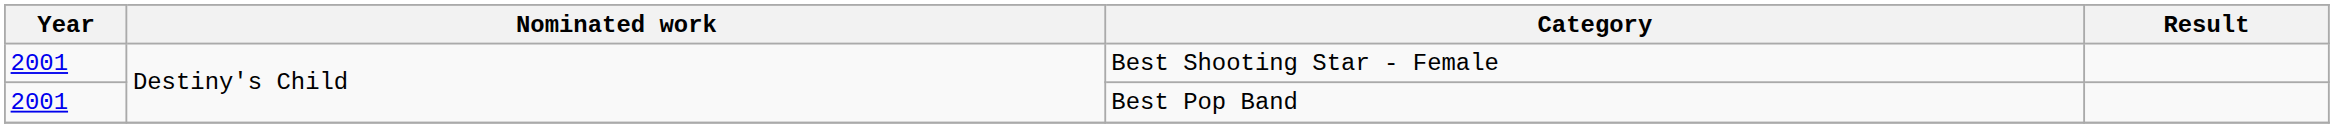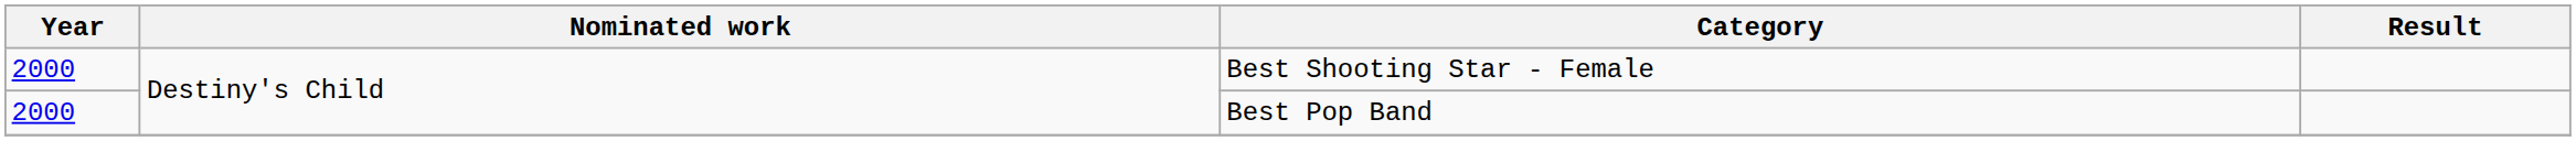 <table class="wikitable" width="100%">
 <tr>
 <th width="5%">Year</th>
 <th width="40%">Nominated work</th>
 <th width="40%">Category</th>
 <th width="10%">Result</th>
 </tr>
 <tr>
-<td><a href='#'>2001</a></td>
+<td><a href='#'>2000</a></td>
 <td rowspan="2">Destiny's Child</td>
 <td>Best Shooting Star - Female</td>
 <td></td>
 </tr>
 <tr>
-<td><a href='#'>2001</a></td>
+<td><a href='#'>2000</a></td>
 <td>Best Pop Band</td>
 <td></td>
 </tr>
 <tr>
 </tr>
 </table>
